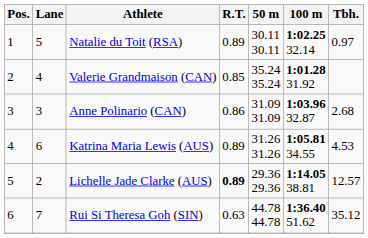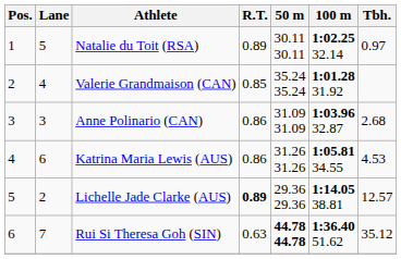 <table class="wikitable">
 <tr>
 <th>Pos.</th>
 <th>Lane</th>
 <th>Athlete</th>
 <th>R.T.</th>
 <th>50 m</th>
 <th>100 m</th>
 <th>Tbh.</th>
 </tr>
 <tr>
 <td>1</td>
 <td>5</td>
 <td> <a href='#'>Natalie du Toit</a> (<a href='#'>RSA</a>)</td>
 <td>0.89</td>
 <td>30.11<br>30.11</td>
 <td><strong>1:02.25</strong><br>32.14</td>
 <td>0.97</td>
 </tr>
 <tr>
 <td>2</td>
 <td>4</td>
 <td> <a href='#'>Valerie Grandmaison</a> (<a href='#'>CAN</a>)</td>
 <td>0.85</td>
 <td>35.24<br>35.24</td>
 <td><strong>1:01.28</strong><br>31.92</td>
 <td> </td>
 </tr>
 <tr>
 <td>3</td>
 <td>3</td>
 <td> <a href='#'>Anne Polinario</a> (<a href='#'>CAN</a>)</td>
 <td>0.86</td>
 <td>31.09<br>31.09</td>
 <td><strong>1:03.96</strong><br>32.87</td>
 <td>2.68</td>
 </tr>
 <tr>
 <td>4</td>
 <td>6</td>
 <td> <a href='#'>Katrina Maria Lewis</a> (<a href='#'>AUS</a>)</td>
-<td>0.89</td>
+<td>0.86</td>
 <td>31.26<br>31.26</td>
 <td><strong>1:05.81</strong><br>34.55</td>
 <td>4.53</td>
 </tr>
 <tr>
 <td>5</td>
 <td>2</td>
 <td> <a href='#'>Lichelle Jade Clarke</a> (<a href='#'>AUS</a>)</td>
 <td><strong>0.89</strong></td>
 <td>29.36<br>29.36</td>
 <td><strong>1:14.05</strong><br>38.81</td>
 <td>12.57</td>
 </tr>
 <tr>
 <td>6</td>
 <td>7</td>
 <td> <a href='#'>Rui Si Theresa Goh</a> (<a href='#'>SIN</a>)</td>
 <td>0.63</td>
-<td>44.78<br>44.78</td>
+<td><strong>44.78<br>44.78</strong></td>
 <td><strong>1:36.40</strong><br>51.62</td>
 <td>35.12</td>
 </tr>
 <tr>
 </tr>
 </table>
